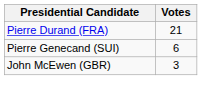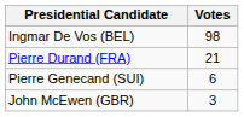 <table class="wikitable" style="width: 280px;">
 <tr>
 <th>Presidential Candidate</th>
 <th>Votes</th>
+</tr>
+<tr>
+<td>Ingmar De Vos (BEL)</td>
+<td style="text-align: center;">98</td>
 </tr>
 <tr>
 <td><a href='#'>Pierre Durand (FRA)</a></td>
 <td style="text-align: center;">21</td>
 </tr>
 <tr>
 <td>Pierre Genecand (SUI)</td>
 <td style="text-align: center;">6</td>
 </tr>
 <tr>
 <td>John McEwen (GBR)</td>
 <td style="text-align: center;">3</td>
 </tr>
 </table>
